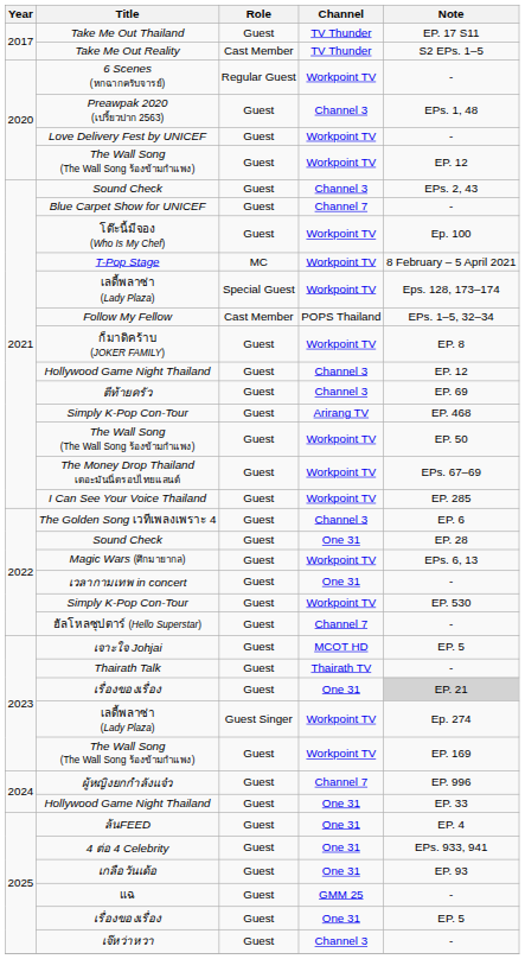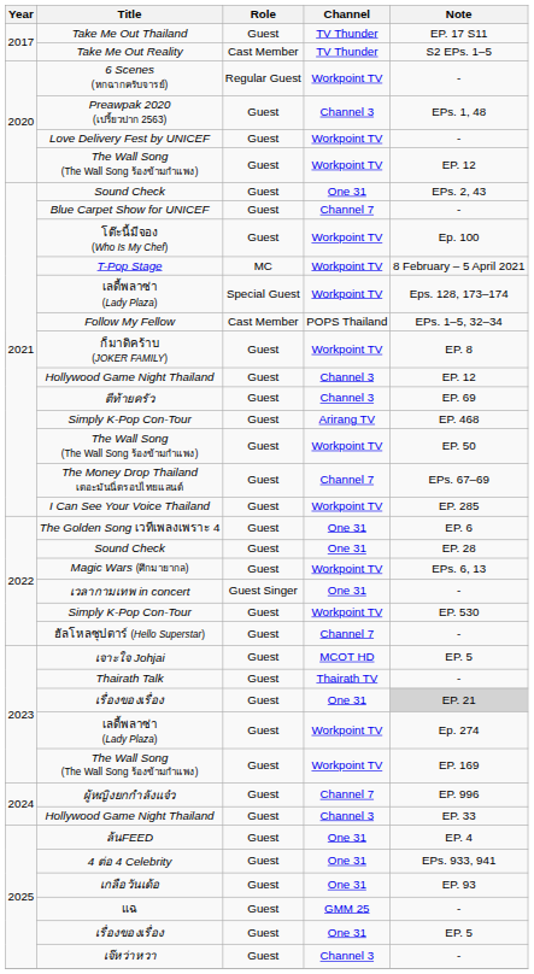 <table class="wikitable plainrowheaders" style="text-align:center;" border="1">
 <tr>
 <th>Year</th>
 <th>Title</th>
 <th>Role</th>
 <th>Channel</th>
 <th>Note</th>
 </tr>
 <tr>
 <td rowspan = "2">2017</td>
 <td><em>Take Me Out Thailand</em></td>
 <td>Guest</td>
 <td><a href='#'>TV Thunder</a></td>
 <td>EP. 17 S11</td>
 </tr>
 <tr>
 <td><em>Take Me Out Reality</em></td>
 <td>Cast Member</td>
 <td><a href='#'>TV Thunder</a></td>
 <td>S2 EPs. 1–5</td>
 </tr>
 <tr>
 <td rowspan="4">2020</td>
 <td><em>6 Scenes</em><br><small> (หกฉากครับจารย์)</small></td>
 <td>Regular Guest</td>
 <td><a href='#'>Workpoint TV</a></td>
 <td>-</td>
 </tr>
 <tr>
 <td><em>Preawpak 2020</em><br><small>(เปรี้ยวปาก 2563)</small></td>
 <td>Guest</td>
 <td><a href='#'>Channel 3</a></td>
 <td>EPs. 1, 48</td>
 </tr>
 <tr>
 <td><em>Love Delivery Fest by UNICEF</em></td>
 <td>Guest</td>
 <td><a href='#'>Workpoint TV</a></td>
 <td>-</td>
 </tr>
 <tr>
 <td><em>The Wall Song</em><br><small>(The Wall Song ร้องข้ามกำแพง)</small></td>
 <td>Guest</td>
 <td><a href='#'>Workpoint TV</a></td>
 <td>EP. 12</td>
 </tr>
 <tr>
 <td rowspan="13">2021</td>
 <td><em>Sound Check</em></td>
 <td>Guest</td>
-<td><a href='#'>Channel 3</a></td>
+<td><a href='#'>One 31</a></td>
 <td>EPs. 2, 43</td>
 </tr>
 <tr>
 <td><em>Blue Carpet Show for UNICEF</em></td>
 <td>Guest</td>
 <td><a href='#'>Channel 7</a></td>
 <td>-</td>
 </tr>
 <tr>
 <td>โต๊ะนี้มีจอง<br><small> (<em>Who Is My Chef</em>)</small></td>
 <td>Guest</td>
 <td><a href='#'>Workpoint TV</a></td>
 <td>Ep. 100</td>
 </tr>
 <tr>
 <td><em><a href='#'>T-Pop Stage</a></em></td>
 <td>MC</td>
 <td><a href='#'>Workpoint TV</a></td>
 <td>8 February – 5 April 2021</td>
 </tr>
 <tr>
 <td>เลดี้พลาซ่า<br><small> (<em>Lady Plaza</em>)</small></td>
 <td>Special Guest</td>
 <td><a href='#'>Workpoint TV</a></td>
 <td>Eps. 128, 173–174</td>
 </tr>
 <tr>
 <td><em>Follow My Fellow</em></td>
 <td>Cast Member</td>
 <td>POPS Thailand</td>
 <td>EPs. 1–5, 32–34</td>
 </tr>
 <tr>
 <td>ก็มาดิคร้าบ<br><small> (<em>JOKER FAMILY</em>)</small></td>
 <td>Guest</td>
 <td><a href='#'>Workpoint TV</a></td>
 <td>EP. 8</td>
 </tr>
 <tr>
 <td><em>Hollywood Game Night Thailand</em></td>
 <td>Guest</td>
 <td><a href='#'>Channel 3</a></td>
 <td>EP. 12</td>
 </tr>
 <tr>
 <td><em>ตีท้ายครัว</em></td>
 <td>Guest</td>
 <td><a href='#'>Channel 3</a></td>
 <td>EP. 69</td>
 </tr>
 <tr>
 <td><em>Simply K-Pop Con-Tour</em></td>
 <td>Guest</td>
 <td><a href='#'>Arirang TV</a></td>
 <td>EP. 468</td>
 </tr>
 <tr>
 <td><em>The Wall Song</em><br><small>(The Wall Song ร้องข้ามกำแพง)</small></td>
 <td>Guest</td>
 <td><a href='#'>Workpoint TV</a></td>
 <td>EP. 50</td>
 </tr>
 <tr>
 <td><em>The Money Drop Thailand</em><br><small> เดอะมันนี่ดรอปไทยแลนด์</small></td>
 <td>Guest</td>
-<td><a href='#'>Workpoint TV</a></td>
+<td><a href='#'>Channel 7</a></td>
 <td>EPs. 67–69</td>
 </tr>
 <tr>
 <td><em>I Can See Your Voice Thailand</em></td>
 <td>Guest</td>
 <td><a href='#'>Workpoint TV</a></td>
 <td>EP. 285</td>
 </tr>
 <tr>
 <td rowspan="6">2022</td>
 <td><em>The Golden Song</em> เวทีเพลงเพราะ 4</td>
 <td>Guest</td>
-<td><a href='#'>Channel 3</a></td>
+<td><a href='#'>One 31</a></td>
 <td>EP. 6</td>
 </tr>
 <tr>
 <td><em>Sound Check</em></td>
 <td>Guest</td>
 <td><a href='#'>One 31</a></td>
 <td>EP. 28</td>
 </tr>
 <tr>
 <td><em>Magic Wars</em> <small>(ศึกมายากล)</small></td>
 <td>Guest</td>
 <td><a href='#'>Workpoint TV</a></td>
 <td>EPs. 6, 13</td>
 </tr>
 <tr>
 <td><em>เวลากามเทพ in concert</em></td>
-<td>Guest</td>
+<td>Guest Singer</td>
 <td><a href='#'>One 31</a></td>
 <td>-</td>
 </tr>
 <tr>
 <td><em>Simply K-Pop Con-Tour</em></td>
 <td>Guest</td>
 <td><a href='#'>Workpoint TV</a></td>
 <td>EP. 530</td>
 </tr>
 <tr>
 <td>ฮัลโหลซุปตาร์ <small>(<em>Hello Superstar</em>)</small></td>
 <td>Guest</td>
 <td><a href='#'>Channel 7</a></td>
 <td>-</td>
 </tr>
 <tr>
 <td rowspan="5">2023</td>
 <td><em>เจาะใจ Johjai</em></td>
 <td>Guest</td>
 <td><a href='#'>MCOT HD</a></td>
 <td>EP. 5</td>
 </tr>
 <tr>
 <td><em>Thairath Talk</em></td>
 <td>Guest</td>
 <td><a href='#'>Thairath TV</a></td>
 <td>-</td>
 </tr>
 <tr>
 <td><em>เรื่องของเรื่อง</em></td>
 <td>Guest</td>
 <td><a href='#'>One 31</a></td>
 <td style="background: lightgrey;">EP. 21</td>
 </tr>
 <tr>
 <td>เลดี้พลาซ่า<br><small> (<em>Lady Plaza</em>)</small></td>
-<td>Guest Singer</td>
+<td>Guest</td>
 <td><a href='#'>Workpoint TV</a></td>
 <td>Ep. 274</td>
 </tr>
 <tr>
 <td><em>The Wall Song</em><br><small>(The Wall Song ร้องข้ามกำแพง)</small></td>
 <td>Guest</td>
 <td><a href='#'>Workpoint TV</a></td>
 <td>EP. 169</td>
 </tr>
 <tr>
 <td rowspan="2">2024</td>
 <td><em>ผู้หญิงยกกำลังแจ๋ว</em></td>
 <td>Guest</td>
 <td><a href='#'>Channel 7</a></td>
 <td>EP. 996</td>
 </tr>
 <tr>
 <td><em>Hollywood Game Night Thailand</em></td>
 <td>Guest</td>
-<td><a href='#'>One 31</a></td>
+<td><a href='#'>Channel 3</a></td>
 <td>EP. 33</td>
 </tr>
 <tr>
 <td rowspan="6">2025</td>
 <td><em>ล้นFEED</em></td>
 <td>Guest</td>
 <td><a href='#'>One 31</a></td>
 <td>EP. 4</td>
 </tr>
 <tr>
 <td><em>4 ต่อ 4 Celebrity</em></td>
 <td>Guest</td>
 <td><a href='#'>One 31</a></td>
 <td>EPs. 933, 941</td>
 </tr>
 <tr>
 <td><em>เกลือวันเด้อ</em></td>
 <td>Guest</td>
 <td><a href='#'>One 31</a></td>
 <td>EP. 93</td>
 </tr>
 <tr>
 <td>แฉ</td>
 <td>Guest</td>
 <td><a href='#'>GMM 25</a></td>
 <td>-</td>
 </tr>
 <tr>
 <td><em>เรื่องของเรื่อง</em></td>
 <td>Guest</td>
 <td><a href='#'>One 31</a></td>
 <td>EP. 5</td>
 </tr>
 <tr>
 <td><em>เจ๊หว่าหวา</em></td>
 <td>Guest</td>
 <td><a href='#'>Channel 3</a></td>
 <td>-</td>
 </tr>
 <tr>
 </tr>
 </table>
